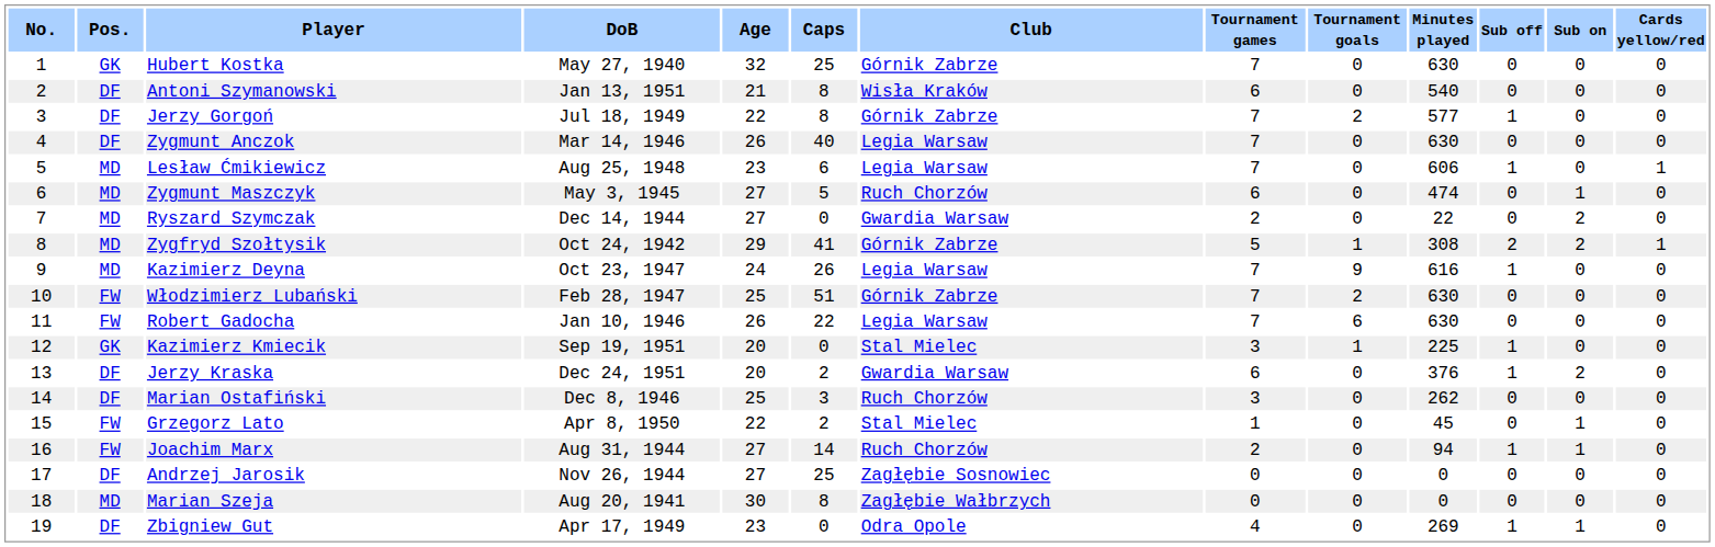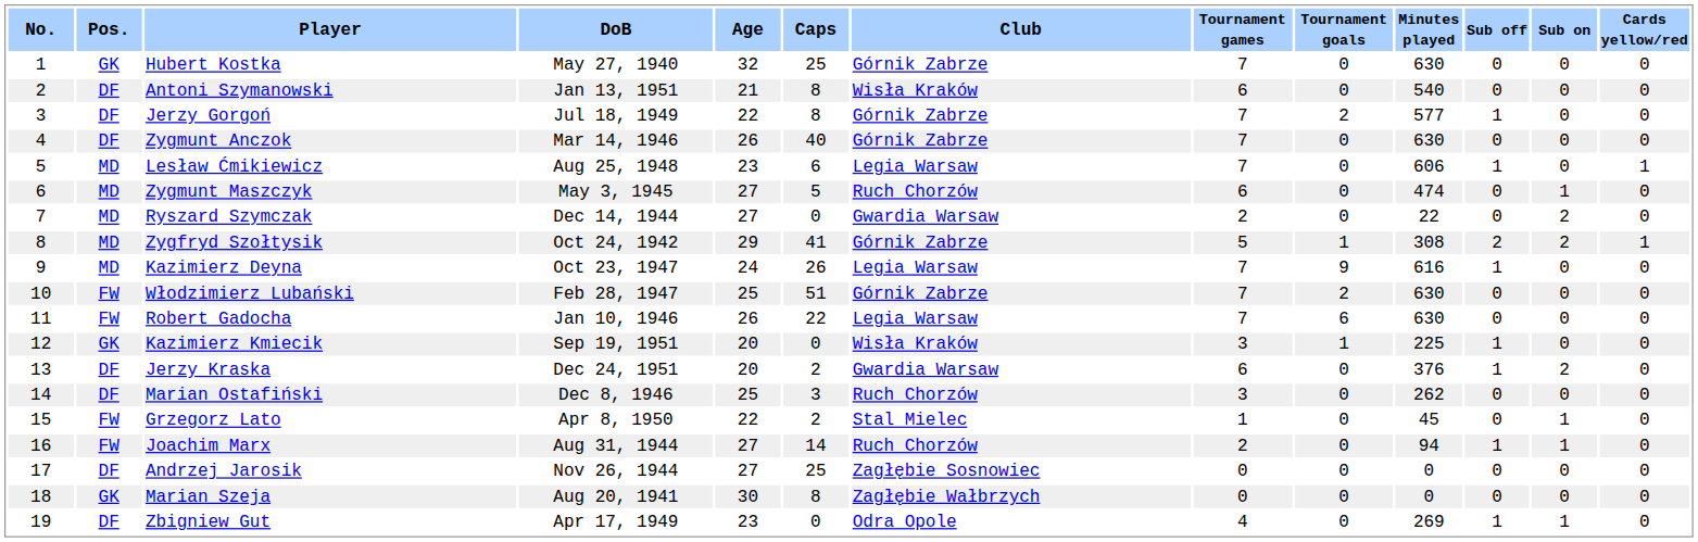 <table border="0" width="100%" style="border: 1px solid #999; background-color:#FFFFFF; text-align:center">
 <tr align="center" bgcolor="#AAD0FF">
 <th width=4%>No.</th>
 <th width=4%>Pos.</th>
 <th width=23%>Player</th>
 <th width=12%>DoB</th>
 <th width=4%>Age</th>
 <th width=4%>Caps</th>
 <th width=21%>Club</th>
 <th width=6%><small>Tournament<br>games</small></th>
 <th width=6%><small>Tournament<br>goals</small></th>
 <th width=4%><small>Minutes<br>played</small></th>
 <th width=4%><small>Sub off</small></th>
 <th width=4%><small>Sub on</small></th>
 <th width=4%><small>Cards<br>yellow/red</small></th>
 </tr>
 <tr>
 <td>1</td>
 <td><a href='#'>GK</a></td>
 <td align="left"><a href='#'>Hubert Kostka</a></td>
 <td>May 27, 1940</td>
 <td>32</td>
 <td>25</td>
 <td align="left"> <a href='#'>Górnik Zabrze</a></td>
 <td>7</td>
 <td>0</td>
 <td>630</td>
 <td>0</td>
 <td>0</td>
 <td>0</td>
 </tr>
 <tr bgcolor="#EFEFEF">
 <td>2</td>
 <td><a href='#'>DF</a></td>
 <td align="left"><a href='#'>Antoni Szymanowski</a></td>
 <td>Jan 13, 1951</td>
 <td>21</td>
 <td>8</td>
 <td align="left"> <a href='#'>Wisła Kraków</a></td>
 <td>6</td>
 <td>0</td>
 <td>540</td>
 <td>0</td>
 <td>0</td>
 <td>0</td>
 </tr>
 <tr>
 <td>3</td>
 <td><a href='#'>DF</a></td>
 <td align="left"><a href='#'>Jerzy Gorgoń</a></td>
 <td>Jul 18, 1949</td>
 <td>22</td>
 <td>8</td>
 <td align="left"> <a href='#'>Górnik Zabrze</a></td>
 <td>7</td>
 <td>2</td>
 <td>577</td>
 <td>1</td>
 <td>0</td>
 <td>0</td>
 </tr>
 <tr bgcolor="#EFEFEF">
 <td>4</td>
 <td><a href='#'>DF</a></td>
 <td align="left"><a href='#'>Zygmunt Anczok</a></td>
 <td>Mar 14, 1946</td>
 <td>26</td>
 <td>40</td>
-<td align="left"> <a href='#'>Legia Warsaw</a></td>
+<td align="left"> <a href='#'>Górnik Zabrze</a></td>
 <td>7</td>
 <td>0</td>
 <td>630</td>
 <td>0</td>
 <td>0</td>
 <td>0</td>
 </tr>
 <tr>
 <td>5</td>
 <td><a href='#'>MD</a></td>
 <td align="left"><a href='#'>Lesław Ćmikiewicz</a></td>
 <td>Aug 25, 1948</td>
 <td>23</td>
 <td>6</td>
 <td align="left"> <a href='#'>Legia Warsaw</a></td>
 <td>7</td>
 <td>0</td>
 <td>606</td>
 <td>1</td>
 <td>0</td>
 <td>1</td>
 </tr>
 <tr bgcolor="#EFEFEF">
 <td>6</td>
 <td><a href='#'>MD</a></td>
 <td align="left"><a href='#'>Zygmunt Maszczyk</a></td>
 <td>May 3, 1945</td>
 <td>27</td>
 <td>5</td>
 <td align="left"> <a href='#'>Ruch Chorzów</a></td>
 <td>6</td>
 <td>0</td>
 <td>474</td>
 <td>0</td>
 <td>1</td>
 <td>0</td>
 </tr>
 <tr>
 <td>7</td>
 <td><a href='#'>MD</a></td>
 <td align="left"><a href='#'>Ryszard Szymczak</a></td>
 <td>Dec 14, 1944</td>
 <td>27</td>
 <td>0</td>
 <td align="left"> <a href='#'>Gwardia Warsaw</a></td>
 <td>2</td>
 <td>0</td>
 <td>22</td>
 <td>0</td>
 <td>2</td>
 <td>0</td>
 </tr>
 <tr bgcolor="#EFEFEF">
 <td>8</td>
 <td><a href='#'>MD</a></td>
 <td align="left"><a href='#'>Zygfryd Szołtysik</a></td>
 <td>Oct 24, 1942</td>
 <td>29</td>
 <td>41</td>
 <td align="left"> <a href='#'>Górnik Zabrze</a></td>
 <td>5</td>
 <td>1</td>
 <td>308</td>
 <td>2</td>
 <td>2</td>
 <td>1</td>
 </tr>
 <tr>
 <td>9</td>
 <td><a href='#'>MD</a></td>
 <td align="left"><a href='#'>Kazimierz Deyna</a></td>
 <td>Oct 23, 1947</td>
 <td>24</td>
 <td>26</td>
 <td align="left"> <a href='#'>Legia Warsaw</a></td>
 <td>7</td>
 <td>9</td>
 <td>616</td>
 <td>1</td>
 <td>0</td>
 <td>0</td>
 </tr>
 <tr bgcolor="#EFEFEF">
 <td>10</td>
 <td><a href='#'>FW</a></td>
 <td align="left"><a href='#'>Włodzimierz Lubański</a></td>
 <td>Feb 28, 1947</td>
 <td>25</td>
 <td>51</td>
 <td align="left"> <a href='#'>Górnik Zabrze</a></td>
 <td>7</td>
 <td>2</td>
 <td>630</td>
 <td>0</td>
 <td>0</td>
 <td>0</td>
 </tr>
 <tr>
 <td>11</td>
 <td><a href='#'>FW</a></td>
 <td align="left"><a href='#'>Robert Gadocha</a></td>
 <td>Jan 10, 1946</td>
 <td>26</td>
 <td>22</td>
 <td align="left"> <a href='#'>Legia Warsaw</a></td>
 <td>7</td>
 <td>6</td>
 <td>630</td>
 <td>0</td>
 <td>0</td>
 <td>0</td>
 </tr>
 <tr bgcolor="#EFEFEF">
 <td>12</td>
 <td><a href='#'>GK</a></td>
 <td align="left"><a href='#'>Kazimierz Kmiecik</a></td>
 <td>Sep 19, 1951</td>
 <td>20</td>
 <td>0</td>
-<td align="left"> <a href='#'>Stal Mielec</a></td>
+<td align="left"> <a href='#'>Wisła Kraków</a></td>
 <td>3</td>
 <td>1</td>
 <td>225</td>
 <td>1</td>
 <td>0</td>
 <td>0</td>
 </tr>
 <tr>
 <td>13</td>
 <td><a href='#'>DF</a></td>
 <td align="left"><a href='#'>Jerzy Kraska</a></td>
 <td>Dec 24, 1951</td>
 <td>20</td>
 <td>2</td>
 <td align="left"> <a href='#'>Gwardia Warsaw</a></td>
 <td>6</td>
 <td>0</td>
 <td>376</td>
 <td>1</td>
 <td>2</td>
 <td>0</td>
 </tr>
 <tr bgcolor="#EFEFEF">
 <td>14</td>
 <td><a href='#'>DF</a></td>
 <td align="left"><a href='#'>Marian Ostafiński</a></td>
 <td>Dec 8, 1946</td>
 <td>25</td>
 <td>3</td>
 <td align="left"> <a href='#'>Ruch Chorzów</a></td>
 <td>3</td>
 <td>0</td>
 <td>262</td>
 <td>0</td>
 <td>0</td>
 <td>0</td>
 </tr>
 <tr>
 <td>15</td>
 <td><a href='#'>FW</a></td>
 <td align="left"><a href='#'>Grzegorz Lato</a></td>
 <td>Apr 8, 1950</td>
 <td>22</td>
 <td>2</td>
 <td align="left"> <a href='#'>Stal Mielec</a></td>
 <td>1</td>
 <td>0</td>
 <td>45</td>
 <td>0</td>
 <td>1</td>
 <td>0</td>
 </tr>
 <tr bgcolor="#EFEFEF">
 <td>16</td>
 <td><a href='#'>FW</a></td>
 <td align="left"><a href='#'>Joachim Marx</a></td>
 <td>Aug 31, 1944</td>
 <td>27</td>
 <td>14</td>
 <td align="left"> <a href='#'>Ruch Chorzów</a></td>
 <td>2</td>
 <td>0</td>
 <td>94</td>
 <td>1</td>
 <td>1</td>
 <td>0</td>
 </tr>
 <tr>
 <td>17</td>
 <td><a href='#'>DF</a></td>
 <td align="left"><a href='#'>Andrzej Jarosik</a></td>
 <td>Nov 26, 1944</td>
 <td>27</td>
 <td>25</td>
 <td align="left"> <a href='#'>Zagłębie Sosnowiec</a></td>
 <td>0</td>
 <td>0</td>
 <td>0</td>
 <td>0</td>
 <td>0</td>
 <td>0</td>
 </tr>
 <tr bgcolor="#EFEFEF">
 <td>18</td>
-<td><a href='#'>MD</a></td>
+<td><a href='#'>GK</a></td>
 <td align="left"><a href='#'>Marian Szeja</a></td>
 <td>Aug 20, 1941</td>
 <td>30</td>
 <td>8</td>
 <td align="left"> <a href='#'>Zagłębie Wałbrzych</a></td>
 <td>0</td>
 <td>0</td>
 <td>0</td>
 <td>0</td>
 <td>0</td>
 <td>0</td>
 </tr>
 <tr>
 <td>19</td>
 <td><a href='#'>DF</a></td>
 <td align="left"><a href='#'>Zbigniew Gut</a></td>
 <td>Apr 17, 1949</td>
 <td>23</td>
 <td>0</td>
 <td align="left"> <a href='#'>Odra Opole</a></td>
 <td>4</td>
 <td>0</td>
 <td>269</td>
 <td>1</td>
 <td>1</td>
 <td>0</td>
 </tr>
 </table>
